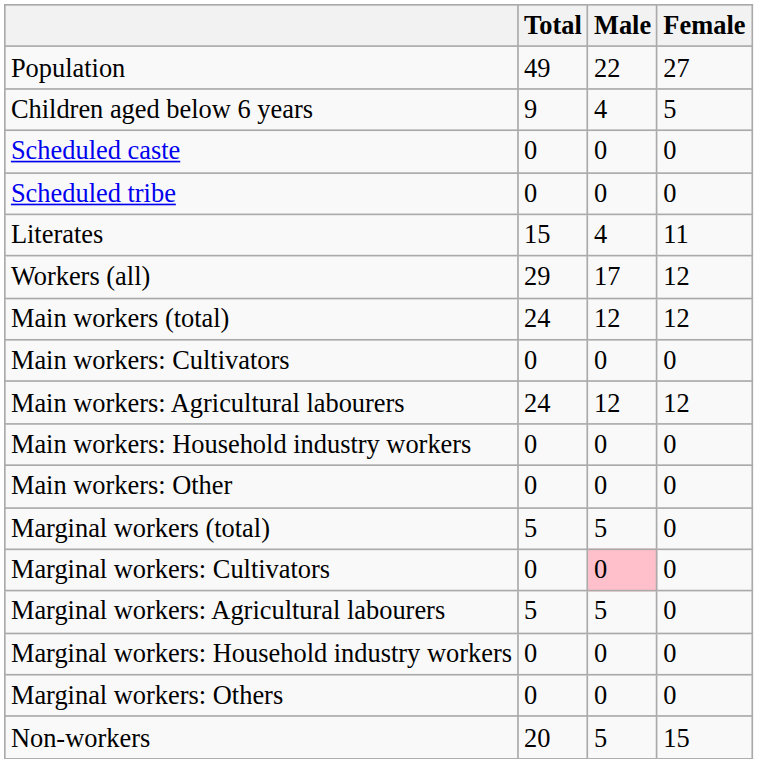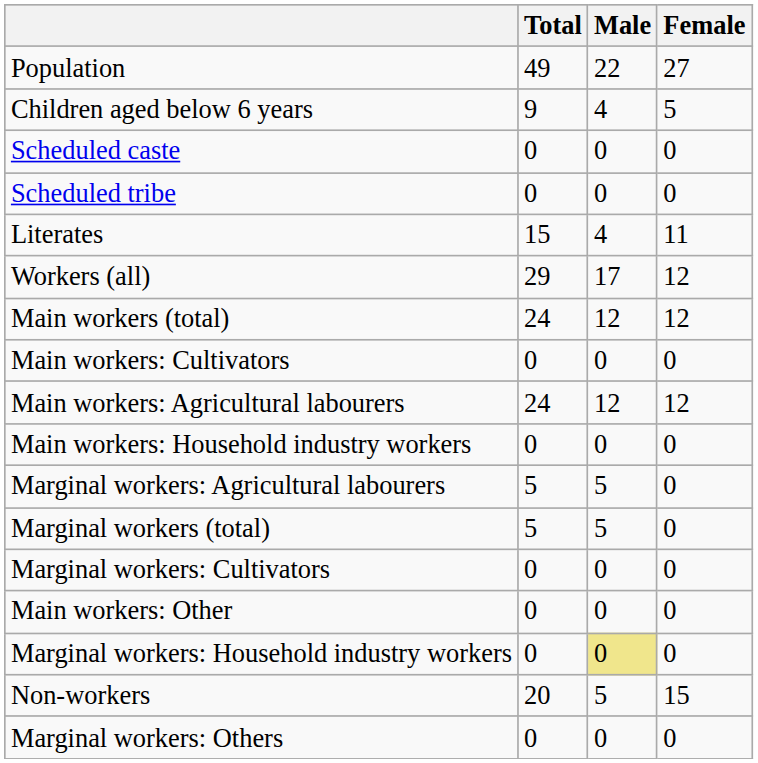 <table class="wikitable sortable">
 <tr>
 <th></th>
 <th>Total</th>
 <th>Male</th>
 <th>Female</th>
 </tr>
 <tr>
 <td>Population</td>
 <td>49</td>
 <td>22</td>
 <td>27</td>
 </tr>
 <tr>
 <td>Children aged below 6 years</td>
 <td>9</td>
 <td>4</td>
 <td>5</td>
 </tr>
 <tr>
 <td><a href='#'>Scheduled caste</a></td>
 <td>0</td>
 <td>0</td>
 <td>0</td>
 </tr>
 <tr>
 <td><a href='#'>Scheduled tribe</a></td>
 <td>0</td>
 <td>0</td>
 <td>0</td>
 </tr>
 <tr>
 <td>Literates</td>
 <td>15</td>
 <td>4</td>
 <td>11</td>
 </tr>
 <tr>
 <td>Workers (all)</td>
 <td>29</td>
 <td>17</td>
 <td>12</td>
 </tr>
 <tr>
 <td>Main workers (total)</td>
 <td>24</td>
 <td>12</td>
 <td>12</td>
 </tr>
 <tr>
 <td>Main workers: Cultivators</td>
 <td>0</td>
 <td>0</td>
 <td>0</td>
 </tr>
 <tr>
 <td>Main workers: Agricultural labourers</td>
 <td>24</td>
 <td>12</td>
 <td>12</td>
 </tr>
 <tr>
 <td>Main workers: Household industry workers</td>
 <td>0</td>
 <td>0</td>
 <td>0</td>
 </tr>
 <tr>
-<td>Main workers: Other</td>
-<td>0</td>
-<td>0</td>
+<td>Marginal workers: Agricultural labourers</td>
+<td>5</td>
+<td>5</td>
 <td>0</td>
 </tr>
 <tr>
 <td>Marginal workers (total)</td>
 <td>5</td>
 <td>5</td>
 <td>0</td>
 </tr>
 <tr>
 <td>Marginal workers: Cultivators</td>
 <td>0</td>
-<td style="background: pink;">0</td>
+<td>0</td>
 <td>0</td>
 </tr>
 <tr>
-<td>Marginal workers: Agricultural labourers</td>
-<td>5</td>
-<td>5</td>
+<td>Main workers: Other</td>
+<td>0</td>
+<td>0</td>
 <td>0</td>
 </tr>
 <tr>
 <td>Marginal workers: Household industry workers</td>
 <td>0</td>
-<td>0</td>
-<td>0</td>
-</tr>
-<tr>
-<td>Marginal workers: Others</td>
-<td>0</td>
-<td>0</td>
+<td style="background: khaki;">0</td>
 <td>0</td>
 </tr>
 <tr>
 <td>Non-workers</td>
 <td>20</td>
 <td>5</td>
 <td>15</td>
 </tr>
+<tr>
+<td>Marginal workers: Others</td>
+<td>0</td>
+<td>0</td>
+<td>0</td>
+</tr>
 </table>
